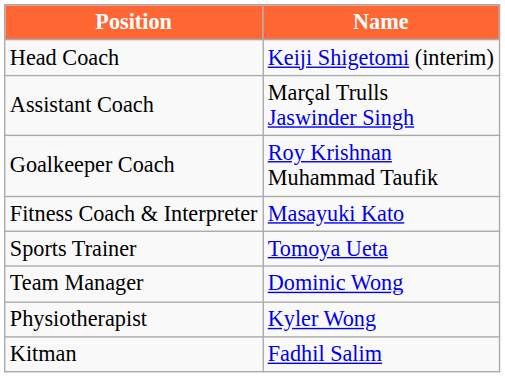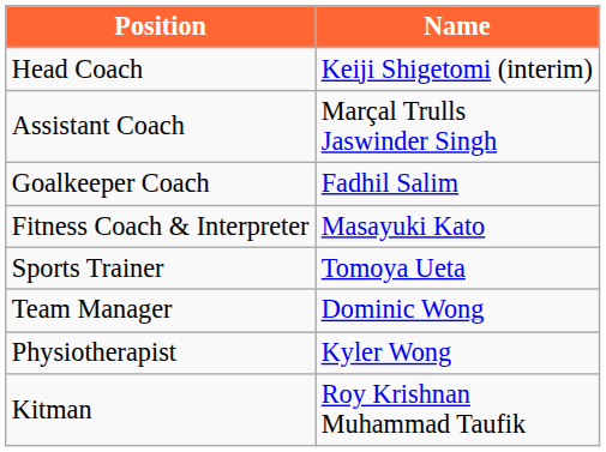 <table class="wikitable">
 <tr>
 <th style="background:#ff6633; color:white; text-align:center;">Position</th>
 <th style="background:#ff6633; color:white; text-align:center;">Name</th>
 </tr>
 <tr>
 <td>Head Coach</td>
 <td> <a href='#'>Keiji Shigetomi</a> (interim)</td>
 </tr>
 <tr>
 <td>Assistant Coach</td>
 <td> Marçal Trulls <br> <a href='#'>Jaswinder Singh</a></td>
 </tr>
 <tr>
 <td>Goalkeeper Coach</td>
-<td> <a href='#'>Roy Krishnan</a><br> Muhammad Taufik</td>
+<td> <a href='#'>Fadhil Salim</a></td>
 </tr>
 <tr>
 <td>Fitness Coach & Interpreter</td>
 <td> <a href='#'>Masayuki Kato</a></td>
 </tr>
 <tr>
 <td>Sports Trainer</td>
 <td> <a href='#'>Tomoya Ueta</a></td>
 </tr>
 <tr>
 <td>Team Manager</td>
 <td> <a href='#'>Dominic Wong</a></td>
 </tr>
 <tr>
 <td>Physiotherapist</td>
 <td> <a href='#'>Kyler Wong</a></td>
 </tr>
 <tr>
 <td>Kitman</td>
-<td> <a href='#'>Fadhil Salim</a></td>
+<td> <a href='#'>Roy Krishnan</a><br> Muhammad Taufik</td>
 </tr>
 </table>
